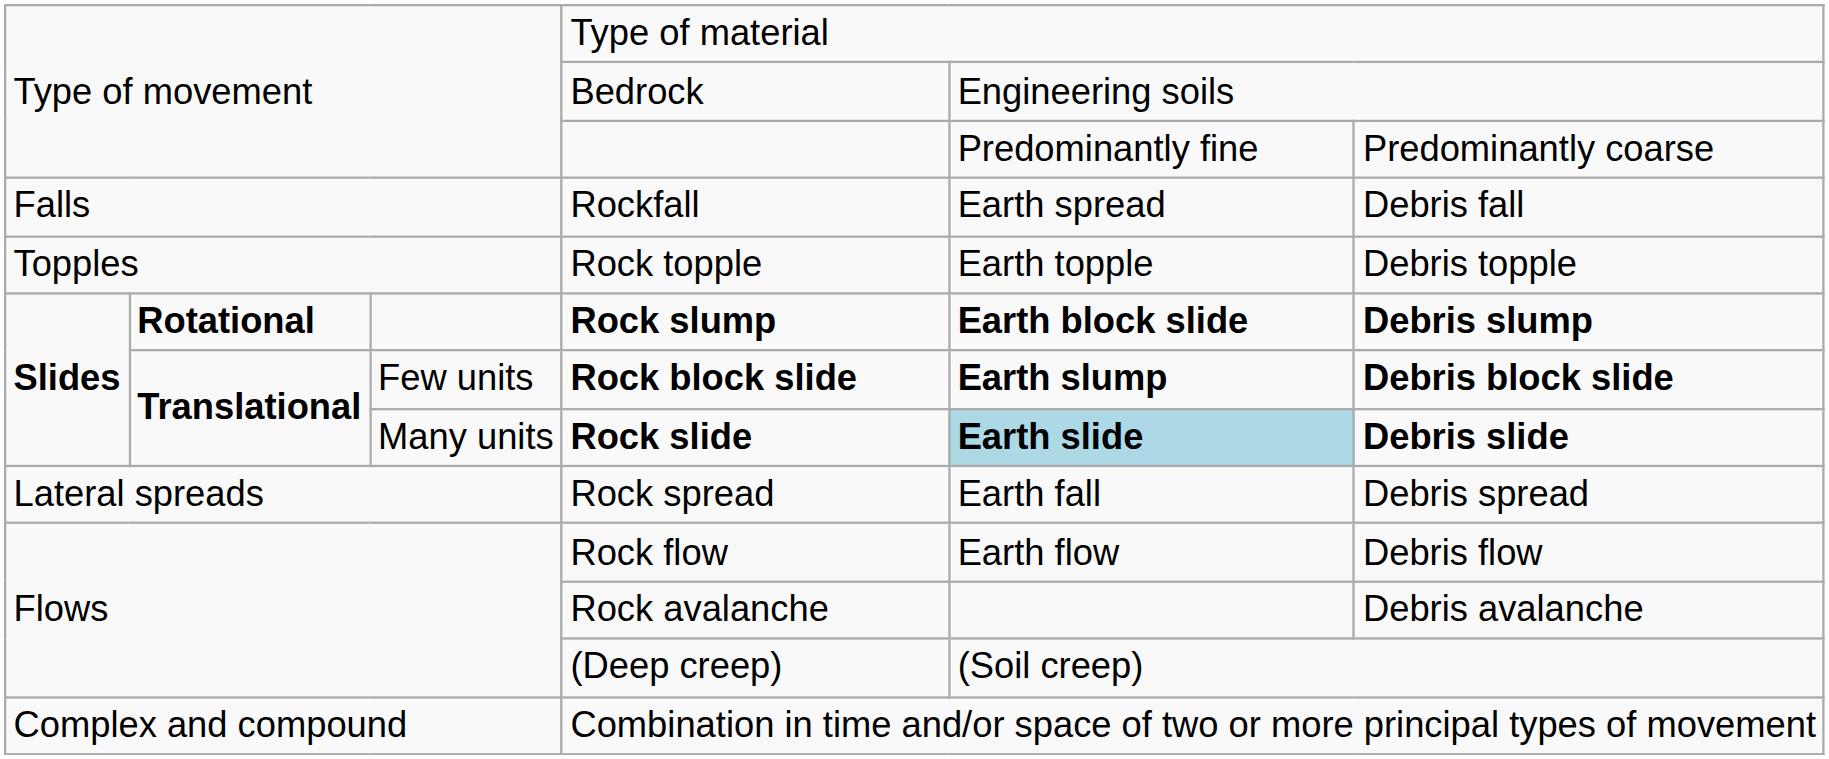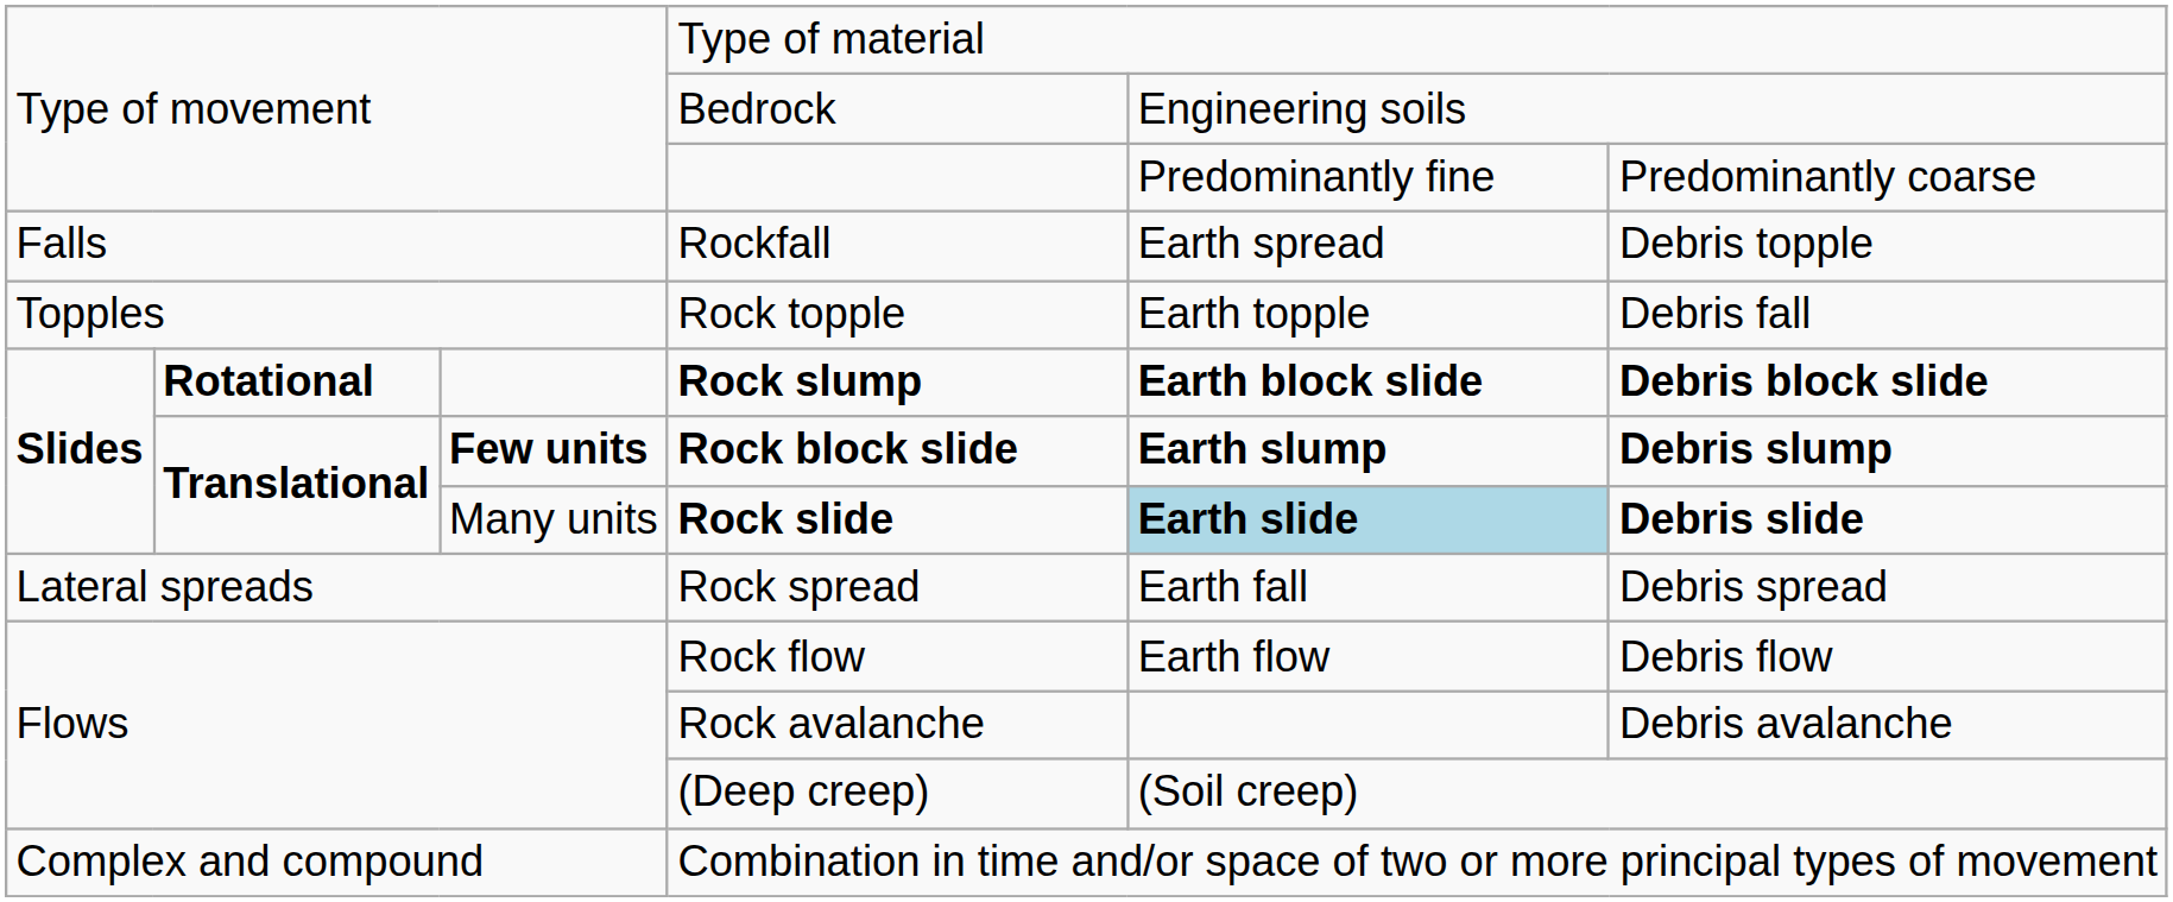 <table class="wikitable">
 <tr>
 <td rowspan="3" colspan="3">Type of movement</td>
 <td colspan="3">Type of material</td>
 </tr>
 <tr>
 <td>Bedrock</td>
 <td colspan="2">Engineering soils</td>
 </tr>
 <tr>
 <td></td>
 <td>Predominantly fine</td>
 <td>Predominantly coarse</td>
 </tr>
 <tr>
 <td colspan="3">Falls</td>
 <td>Rockfall</td>
 <td>Earth spread</td>
-<td>Debris fall</td>
+<td>Debris topple</td>
 </tr>
 <tr>
 <td colspan="3">Topples</td>
 <td>Rock topple</td>
 <td>Earth topple</td>
-<td>Debris topple</td>
+<td>Debris fall</td>
 </tr>
 <tr>
 <td rowspan="3"><strong>Slides</strong></td>
 <td><strong>Rotational</strong></td>
 <td></td>
 <td><strong>Rock slump</strong></td>
 <td><strong>Earth block slide</strong></td>
-<td><strong>Debris slump</strong></td>
+<td><strong>Debris block slide</strong></td>
 </tr>
 <tr>
 <td rowspan="2"><strong>Translational</strong></td>
-<td>Few units</td>
+<td><strong>Few units</strong></td>
 <td><strong>Rock block slide</strong></td>
 <td><strong>Earth slump</strong></td>
-<td><strong>Debris block slide</strong></td>
+<td><strong>Debris slump</strong></td>
 </tr>
 <tr>
 <td>Many units</td>
 <td><strong>Rock slide</strong></td>
 <td style="background: lightblue;"><strong>Earth slide</strong></td>
 <td><strong>Debris slide</strong></td>
 </tr>
 <tr>
 <td colspan="3">Lateral spreads</td>
 <td>Rock spread</td>
 <td>Earth fall</td>
 <td>Debris spread</td>
 </tr>
 <tr>
 <td rowspan="3" colspan="3">Flows</td>
 <td>Rock flow</td>
 <td>Earth flow</td>
 <td>Debris flow</td>
 </tr>
 <tr>
 <td>Rock avalanche</td>
 <td></td>
 <td>Debris avalanche</td>
 </tr>
 <tr>
 <td>(Deep creep)</td>
 <td colspan="2">(Soil creep)</td>
 </tr>
 <tr>
 <td colspan="3">Complex and compound</td>
 <td colspan="3">Combination in time and/or space of two or more principal types of movement</td>
 </tr>
 </table>
